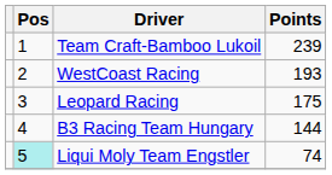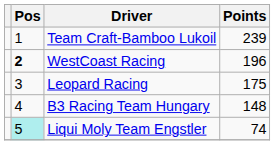 <table class="wikitable" style="font-size: 95%;">
 <tr>
 <th></th>
 <th>Pos</th>
 <th>Driver</th>
 <th>Points</th>
 </tr>
 <tr>
 <td align="left"></td>
 <td>1</td>
 <td> <a href='#'>Team Craft-Bamboo Lukoil</a></td>
 <td align="right">239</td>
 </tr>
 <tr>
 <td align="left"></td>
-<td>2</td>
+<td><strong>2</strong></td>
 <td> <a href='#'>WestCoast Racing</a></td>
-<td align="right">193</td>
+<td align="right">196</td>
 </tr>
 <tr>
 <td align="left"></td>
 <td>3</td>
 <td> <a href='#'>Leopard Racing</a></td>
 <td align="right">175</td>
 </tr>
 <tr>
 <td align="left"></td>
 <td>4</td>
 <td> <a href='#'>B3 Racing Team Hungary</a></td>
-<td align="right">144</td>
+<td align="right">148</td>
 </tr>
 <tr>
 <td align="left"></td>
 <td style="background: paleturquoise;">5</td>
 <td> <a href='#'>Liqui Moly Team Engstler</a></td>
 <td align="right">74</td>
 </tr>
 <tr>
 </tr>
 </table>
